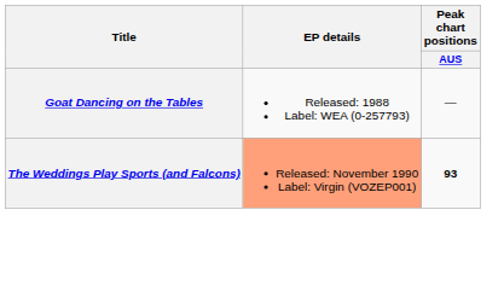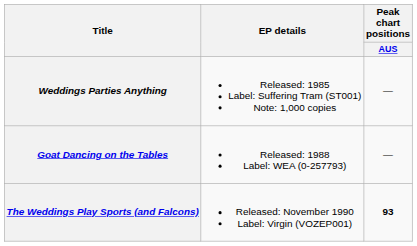 <table class="wikitable plainrowheaders" style="text-align:center;" border="1">
 <tr>
 <th scope="col" rowspan="2">Title</th>
 <th scope="col" rowspan="2">EP details</th>
 <th scope="col" colspan="1">Peak chart<br>positions</th>
 </tr>
 <tr>
 <th scope="col" style="width:3em; font-size:90%"><a href='#'>AUS</a><br></th>
 </tr>
 <tr>
+<th scope="row"><em>Weddings Parties Anything</em></th>
+<td><br><ul><li>Released: 1985</li><li>Label: Suffering Tram (ST001)</li><li>Note: 1,000 copies</li></ul></td>
+<td>—</td>
+</tr>
+<tr>
 <th scope="row"><em><a href='#'>Goat Dancing on the Tables</a></em></th>
 <td><br><ul><li>Released: 1988</li><li>Label: WEA (0-257793)</li></ul></td>
 <td>—</td>
 </tr>
 <tr>
 <th scope="row"><em><a href='#'>The Weddings Play Sports (and Falcons)</a></em></th>
-<td style="background: lightsalmon;"><br><ul><li>Released: November 1990</li><li>Label: Virgin (VOZEP001)</li></ul></td>
+<td><br><ul><li>Released: November 1990</li><li>Label: Virgin (VOZEP001)</li></ul></td>
 <td><strong>93</strong></td>
 </tr>
 </table>
